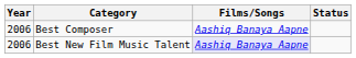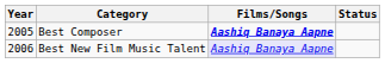 <table class="wikitable">
 <tr>
 <th>Year</th>
 <th>Category</th>
 <th>Films/Songs</th>
 <th>Status</th>
 </tr>
 <tr>
-<td>2006</td>
+<td>2005</td>
 <td>Best Composer</td>
-<td><em><a href='#'>Aashiq Banaya Aapne</a></em></td>
+<td><strong><em><a href='#'>Aashiq Banaya Aapne</a></em></strong></td>
 <td></td>
 </tr>
 <tr>
 <td>2006</td>
 <td>Best New Film Music Talent</td>
 <td style="background: lavender;"><em><a href='#'>Aashiq Banaya Aapne</a></em></td>
 <td></td>
 </tr>
 </table>
